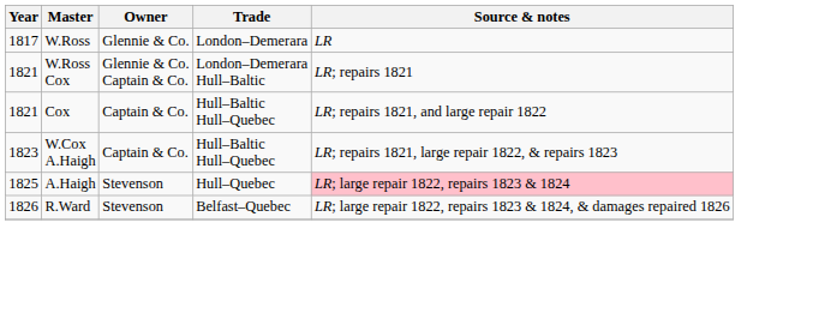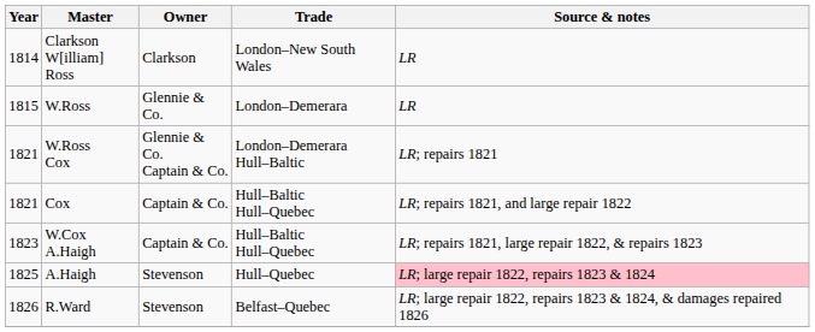 <table class=" wikitable">
 <tr>
 <th>Year</th>
 <th>Master</th>
 <th>Owner</th>
 <th>Trade</th>
 <th>Source & notes</th>
 </tr>
 <tr>
-<td>1817</td>
+<td>1814</td>
+<td>Clarkson<br>W[illiam] Ross</td>
+<td>Clarkson</td>
+<td>London–New South Wales</td>
+<td><em>LR</em></td>
+</tr>
+<tr>
+<td>1815</td>
 <td>W.Ross</td>
 <td>Glennie & Co.</td>
 <td>London–Demerara</td>
 <td><em>LR</em></td>
 </tr>
 <tr>
 <td>1821</td>
 <td>W.Ross<br>Cox</td>
 <td>Glennie & Co.<br>Captain & Co.</td>
 <td>London–Demerara<br>Hull–Baltic</td>
 <td><em>LR</em>; repairs 1821</td>
 </tr>
 <tr>
 <td>1821</td>
 <td>Cox</td>
 <td>Captain & Co.</td>
 <td>Hull–Baltic<br>Hull–Quebec</td>
 <td><em>LR</em>; repairs 1821, and large repair 1822</td>
 </tr>
 <tr>
 <td>1823</td>
 <td>W.Cox<br>A.Haigh</td>
 <td>Captain & Co.</td>
 <td>Hull–Baltic<br>Hull–Quebec</td>
 <td><em>LR</em>; repairs 1821, large repair 1822, & repairs 1823</td>
 </tr>
 <tr>
 <td>1825</td>
 <td>A.Haigh</td>
 <td>Stevenson</td>
 <td>Hull–Quebec</td>
 <td style="background: pink;"><em>LR</em>; large repair 1822, repairs 1823 & 1824</td>
 </tr>
 <tr>
 <td>1826</td>
 <td>R.Ward</td>
 <td>Stevenson</td>
 <td>Belfast–Quebec</td>
 <td><em>LR</em>; large repair 1822, repairs 1823 & 1824, & damages repaired 1826</td>
 </tr>
 <tr>
 </tr>
 </table>
